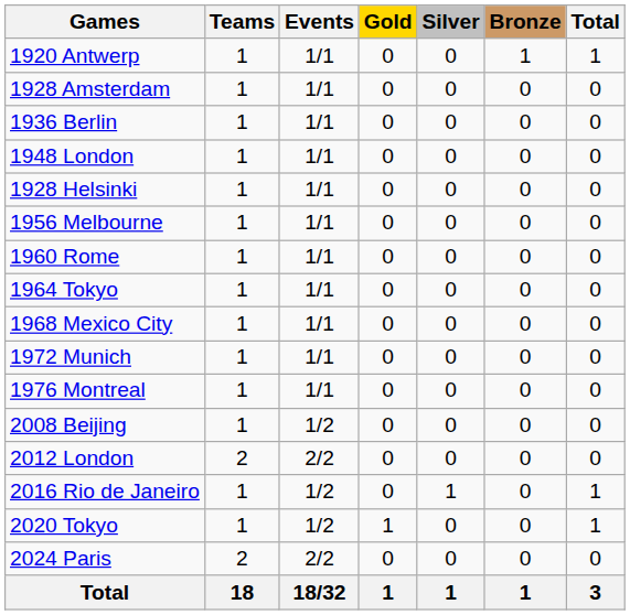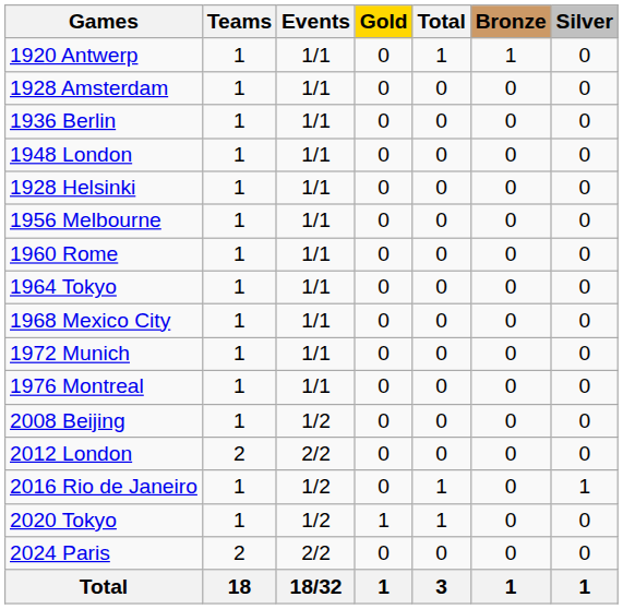 <table class="wikitable sortable" style="text-align:center">
 <tr>
 <th>Games</th>
 <th>Teams</th>
 <th>Events</th>
 <th style="background-color:gold;">Gold</th>
+<th>Total</th>
+<th style="background-color:#c96;">Bronze</th>
 <th style="background-color:silver;">Silver</th>
-<th style="background-color:#c96;">Bronze</th>
-<th>Total</th>
 </tr>
 <tr>
 <td align=left><a href='#'>1920 Antwerp</a></td>
 <td>1</td>
 <td>1/1</td>
 <td>0</td>
-<td>0</td>
 <td>1</td>
 <td>1</td>
+<td>0</td>
 </tr>
 <tr>
 <td align=left><a href='#'>1928 Amsterdam</a></td>
 <td>1</td>
 <td>1/1</td>
 <td>0</td>
 <td>0</td>
 <td>0</td>
 <td>0</td>
 </tr>
 <tr>
 <td align=left><a href='#'>1936 Berlin</a></td>
 <td>1</td>
 <td>1/1</td>
 <td>0</td>
 <td>0</td>
 <td>0</td>
 <td>0</td>
 </tr>
 <tr>
 <td align=left><a href='#'>1948 London</a></td>
 <td>1</td>
 <td>1/1</td>
 <td>0</td>
 <td>0</td>
 <td>0</td>
 <td>0</td>
 </tr>
 <tr>
 <td align=left><a href='#'>1928 Helsinki</a></td>
 <td>1</td>
 <td>1/1</td>
 <td>0</td>
 <td>0</td>
 <td>0</td>
 <td>0</td>
 </tr>
 <tr>
 <td align=left><a href='#'>1956 Melbourne</a></td>
 <td>1</td>
 <td>1/1</td>
 <td>0</td>
 <td>0</td>
 <td>0</td>
 <td>0</td>
 </tr>
 <tr>
 <td align=left><a href='#'>1960 Rome</a></td>
 <td>1</td>
 <td>1/1</td>
 <td>0</td>
 <td>0</td>
 <td>0</td>
 <td>0</td>
 </tr>
 <tr>
 <td align=left><a href='#'>1964 Tokyo</a></td>
 <td>1</td>
 <td>1/1</td>
 <td>0</td>
 <td>0</td>
 <td>0</td>
 <td>0</td>
 </tr>
 <tr>
 <td align=left><a href='#'>1968 Mexico City</a></td>
 <td>1</td>
 <td>1/1</td>
 <td>0</td>
 <td>0</td>
 <td>0</td>
 <td>0</td>
 </tr>
 <tr>
 <td align=left><a href='#'>1972 Munich</a></td>
 <td>1</td>
 <td>1/1</td>
 <td>0</td>
 <td>0</td>
 <td>0</td>
 <td>0</td>
 </tr>
 <tr>
 <td align=left><a href='#'>1976 Montreal</a></td>
 <td>1</td>
 <td>1/1</td>
 <td>0</td>
 <td>0</td>
 <td>0</td>
 <td>0</td>
 </tr>
 <tr>
 <td align=left><a href='#'>2008 Beijing</a></td>
 <td>1</td>
 <td>1/2</td>
 <td>0</td>
 <td>0</td>
 <td>0</td>
 <td>0</td>
 </tr>
 <tr>
 <td align=left><a href='#'>2012 London</a></td>
 <td>2</td>
 <td>2/2</td>
 <td>0</td>
 <td>0</td>
 <td>0</td>
 <td>0</td>
 </tr>
 <tr>
 <td align=left><a href='#'>2016 Rio de Janeiro</a></td>
 <td>1</td>
 <td>1/2</td>
 <td>0</td>
 <td>1</td>
 <td>0</td>
 <td>1</td>
 </tr>
 <tr>
 <td align=left><a href='#'>2020 Tokyo</a></td>
 <td>1</td>
 <td>1/2</td>
 <td>1</td>
+<td>1</td>
 <td>0</td>
 <td>0</td>
-<td>1</td>
 </tr>
 <tr>
 <td align=left><a href='#'>2024 Paris</a></td>
 <td>2</td>
 <td>2/2</td>
 <td>0</td>
 <td>0</td>
 <td>0</td>
 <td>0</td>
 </tr>
 <tr>
 <th>Total</th>
 <th>18</th>
 <th>18/32</th>
 <th>1</th>
+<th>3</th>
 <th>1</th>
 <th>1</th>
-<th>3</th>
 </tr>
 </table>
